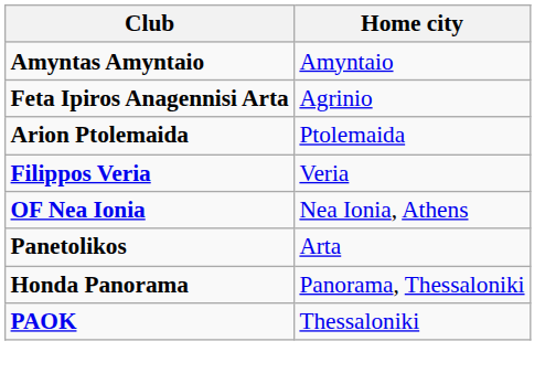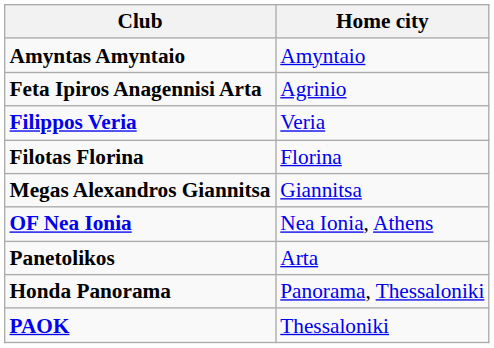 <table class="wikitable">
 <tr>
 <th>Club</th>
 <th>Home city</th>
 </tr>
 <tr>
 <td align="left"><strong> Amyntas Amyntaio</strong></td>
 <td><a href='#'>Amyntaio</a></td>
 </tr>
 <tr>
 <td align="left"><strong> Feta Ipiros Anagennisi Arta</strong></td>
 <td><a href='#'>Agrinio</a></td>
 </tr>
 <tr>
-<td align="left"><strong> Arion Ptolemaida</strong></td>
-<td><a href='#'>Ptolemaida</a></td>
+<td align="left"><strong> <a href='#'>Filippos Veria</a></strong></td>
+<td><a href='#'>Veria</a></td>
 </tr>
 <tr>
-<td align="left"><strong> <a href='#'>Filippos Veria</a></strong></td>
-<td><a href='#'>Veria</a></td>
+<td align="left"><strong> Filotas Florina</strong></td>
+<td><a href='#'>Florina</a></td>
+</tr>
+<tr>
+<td align="left"><strong> Megas Alexandros Giannitsa</strong></td>
+<td><a href='#'>Giannitsa</a></td>
 </tr>
 <tr>
 <td align="left"><strong> <a href='#'>OF Nea Ionia</a></strong></td>
 <td><a href='#'>Nea Ionia</a>, <a href='#'>Athens</a></td>
 </tr>
 <tr>
 <td align="left"><strong>Panetolikos</strong></td>
 <td><a href='#'>Arta</a></td>
 </tr>
 <tr>
 <td align="left"><strong>Honda Panorama</strong></td>
 <td><a href='#'>Panorama</a>, <a href='#'>Thessaloniki</a></td>
 </tr>
 <tr>
 <td align="left"><strong> <a href='#'>PAOK</a></strong></td>
 <td><a href='#'>Thessaloniki</a></td>
 </tr>
 </table>
